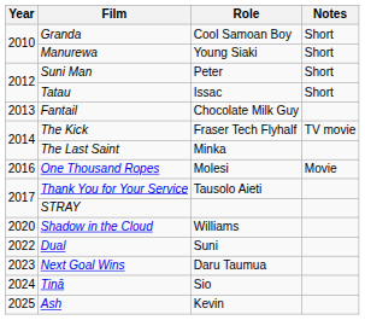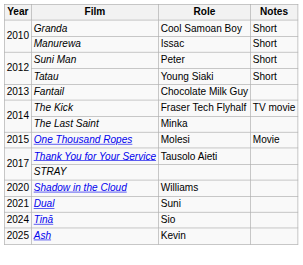 <table class="wikitable sortable">
 <tr>
 <th>Year</th>
 <th>Film</th>
 <th>Role</th>
 <th class="unsortable">Notes</th>
 </tr>
 <tr>
 <td rowspan="2">2010</td>
 <td><em>Granda</em></td>
 <td>Cool Samoan Boy</td>
 <td>Short</td>
 </tr>
 <tr>
 <td><em>Manurewa</em></td>
-<td>Young Siaki</td>
+<td>Issac</td>
 <td>Short</td>
 </tr>
 <tr>
 <td rowspan="2">2012</td>
 <td><em>Suni Man</em></td>
 <td>Peter</td>
 <td>Short</td>
 </tr>
 <tr>
 <td><em>Tatau</em></td>
-<td>Issac</td>
+<td>Young Siaki</td>
 <td>Short</td>
 </tr>
 <tr>
 <td>2013</td>
 <td><em>Fantail</em></td>
 <td>Chocolate Milk Guy</td>
 <td></td>
 </tr>
 <tr>
 <td rowspan="2">2014</td>
 <td><em>The Kick</em></td>
 <td>Fraser Tech Flyhalf</td>
 <td>TV movie</td>
 </tr>
 <tr>
 <td><em>The Last Saint</em></td>
 <td>Minka</td>
 <td></td>
 </tr>
 <tr>
-<td>2016</td>
+<td>2015</td>
 <td><em><a href='#'>One Thousand Ropes</a></em></td>
 <td>Molesi</td>
 <td>Movie</td>
 </tr>
 <tr>
 <td rowspan="2">2017</td>
 <td><em><a href='#'>Thank You for Your Service</a></em></td>
 <td>Tausolo Aieti</td>
 <td></td>
 </tr>
 <tr>
 <td><em>STRAY</em></td>
 <td></td>
 <td></td>
 </tr>
 <tr>
 <td>2020</td>
 <td><em><a href='#'>Shadow in the Cloud</a></em></td>
 <td>Williams</td>
 <td></td>
 </tr>
 <tr>
-<td>2022</td>
+<td>2021</td>
 <td><em><a href='#'>Dual</a></em></td>
 <td>Suni</td>
-<td></td>
-</tr>
-<tr>
-<td>2023</td>
-<td><em><a href='#'>Next Goal Wins</a></em></td>
-<td>Daru Taumua</td>
 <td></td>
 </tr>
 <tr>
 <td>2024</td>
 <td><em><a href='#'>Tinā</a></em></td>
 <td>Sio</td>
 <td></td>
 </tr>
 <tr>
 <td>2025</td>
 <td><em><a href='#'>Ash</a></em></td>
 <td>Kevin</td>
 <td></td>
 </tr>
 </table>
